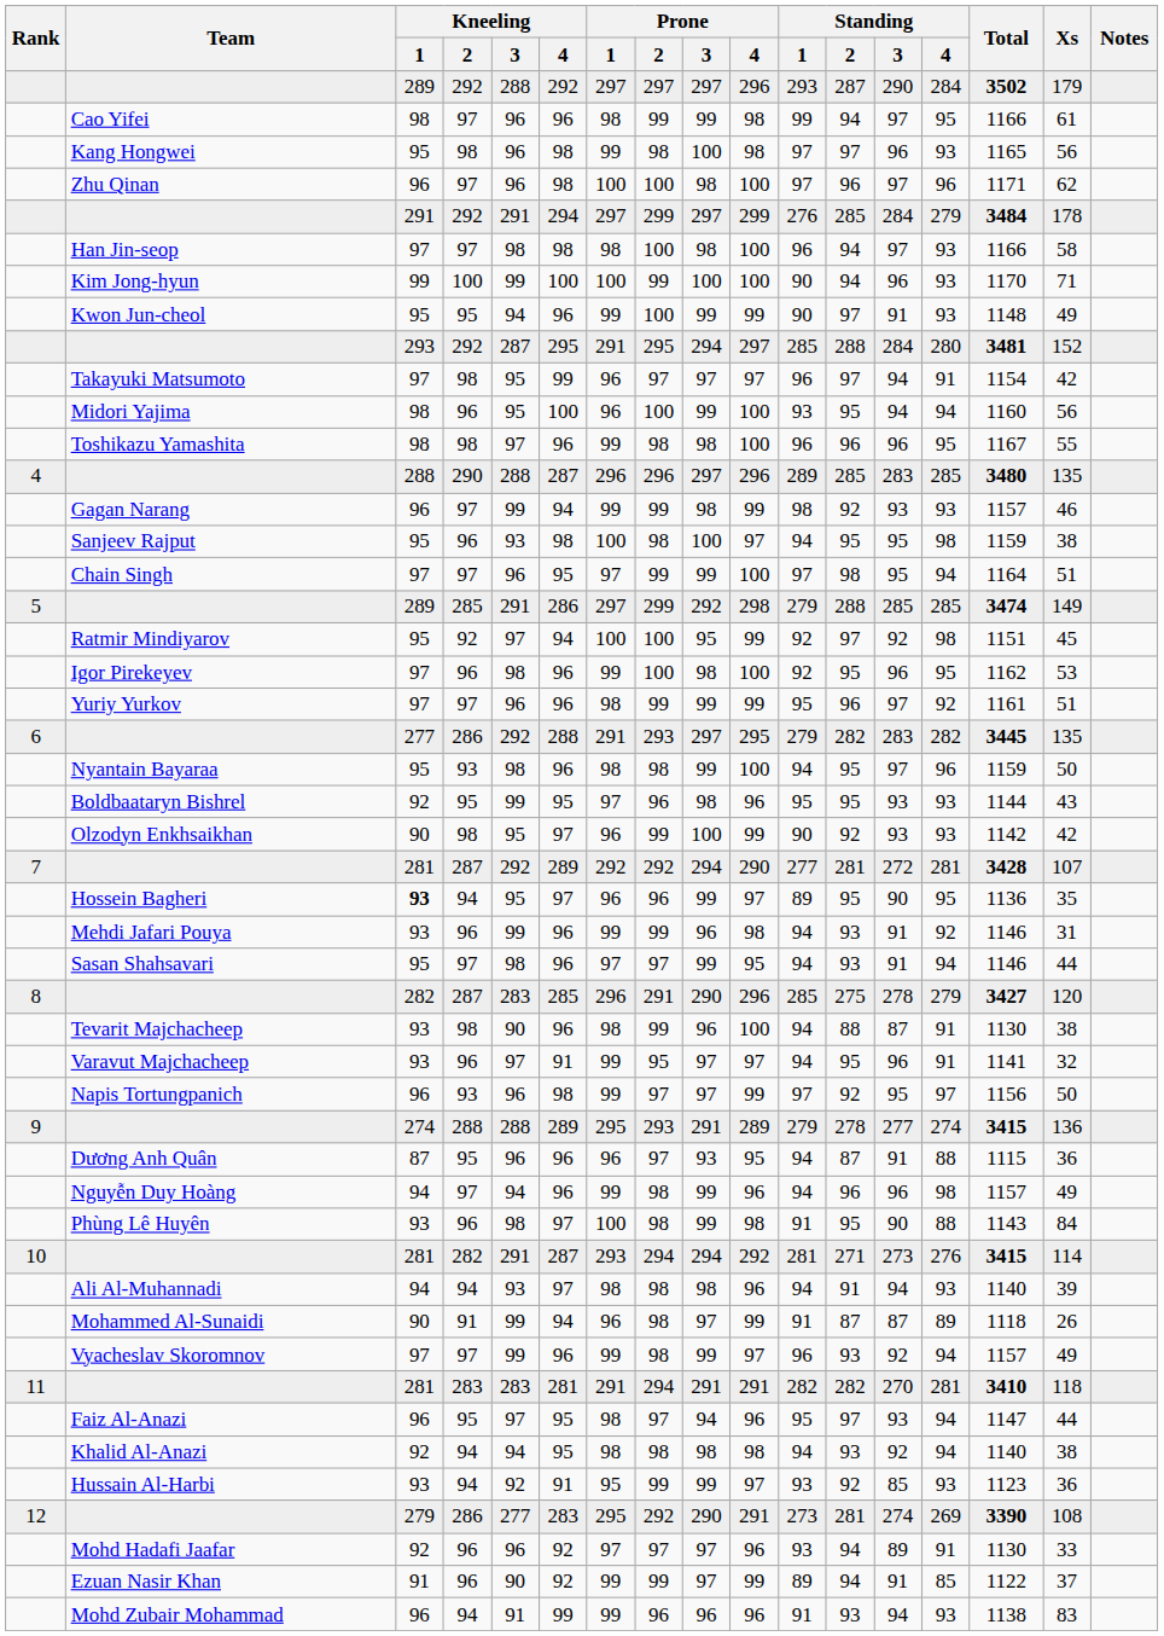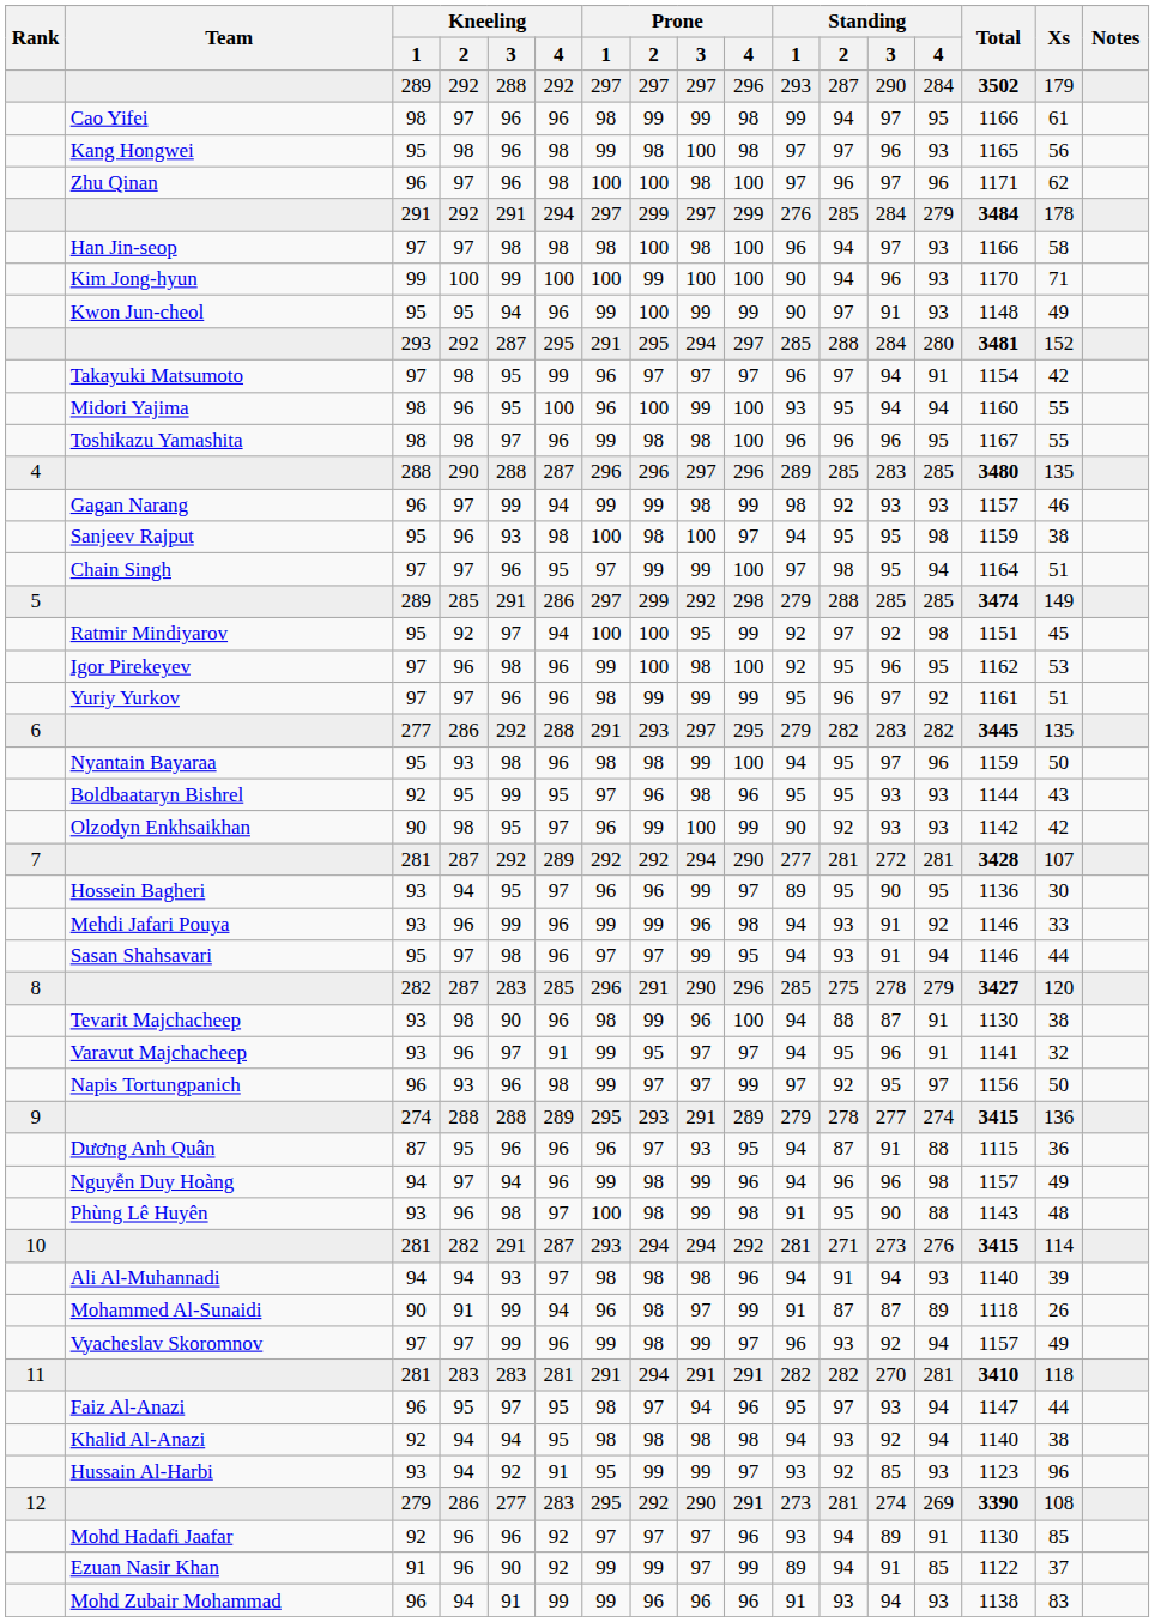 <table class="wikitable" style="text-align:center">
 <tr>
 <th rowspan=2 width=40>Rank</th>
 <th rowspan=2 width=250>Team</th>
 <th colspan=4>Kneeling</th>
 <th colspan=4>Prone</th>
 <th colspan=4>Standing</th>
 <th rowspan=2 width=50>Total</th>
 <th rowspan=2 width=30>Xs</th>
 <th rowspan=2 width=45>Notes</th>
 </tr>
 <tr>
 <th width=30>1</th>
 <th width=30>2</th>
 <th width=30>3</th>
 <th width=30>4</th>
 <th width=30>1</th>
 <th width=30>2</th>
 <th width=30>3</th>
 <th width=30>4</th>
 <th width=30>1</th>
 <th width=30>2</th>
 <th width=30>3</th>
 <th width=30>4</th>
 </tr>
 <tr bgcolor=eeeeee>
 <td></td>
 <td align=left></td>
 <td>289</td>
 <td>292</td>
 <td>288</td>
 <td>292</td>
 <td>297</td>
 <td>297</td>
 <td>297</td>
 <td>296</td>
 <td>293</td>
 <td>287</td>
 <td>290</td>
 <td>284</td>
 <td><strong>3502</strong></td>
 <td>179</td>
 <td></td>
 </tr>
 <tr>
 <td></td>
 <td align=left><a href='#'>Cao Yifei</a></td>
 <td>98</td>
 <td>97</td>
 <td>96</td>
 <td>96</td>
 <td>98</td>
 <td>99</td>
 <td>99</td>
 <td>98</td>
 <td>99</td>
 <td>94</td>
 <td>97</td>
 <td>95</td>
 <td>1166</td>
 <td>61</td>
 <td></td>
 </tr>
 <tr>
 <td></td>
 <td align=left><a href='#'>Kang Hongwei</a></td>
 <td>95</td>
 <td>98</td>
 <td>96</td>
 <td>98</td>
 <td>99</td>
 <td>98</td>
 <td>100</td>
 <td>98</td>
 <td>97</td>
 <td>97</td>
 <td>96</td>
 <td>93</td>
 <td>1165</td>
 <td>56</td>
 <td></td>
 </tr>
 <tr>
 <td></td>
 <td align=left><a href='#'>Zhu Qinan</a></td>
 <td>96</td>
 <td>97</td>
 <td>96</td>
 <td>98</td>
 <td>100</td>
 <td>100</td>
 <td>98</td>
 <td>100</td>
 <td>97</td>
 <td>96</td>
 <td>97</td>
 <td>96</td>
 <td>1171</td>
 <td>62</td>
 <td></td>
 </tr>
 <tr bgcolor=eeeeee>
 <td></td>
 <td align=left></td>
 <td>291</td>
 <td>292</td>
 <td>291</td>
 <td>294</td>
 <td>297</td>
 <td>299</td>
 <td>297</td>
 <td>299</td>
 <td>276</td>
 <td>285</td>
 <td>284</td>
 <td>279</td>
 <td><strong>3484</strong></td>
 <td>178</td>
 <td></td>
 </tr>
 <tr>
 <td></td>
 <td align=left><a href='#'>Han Jin-seop</a></td>
 <td>97</td>
 <td>97</td>
 <td>98</td>
 <td>98</td>
 <td>98</td>
 <td>100</td>
 <td>98</td>
 <td>100</td>
 <td>96</td>
 <td>94</td>
 <td>97</td>
 <td>93</td>
 <td>1166</td>
 <td>58</td>
 <td></td>
 </tr>
 <tr>
 <td></td>
 <td align=left><a href='#'>Kim Jong-hyun</a></td>
 <td>99</td>
 <td>100</td>
 <td>99</td>
 <td>100</td>
 <td>100</td>
 <td>99</td>
 <td>100</td>
 <td>100</td>
 <td>90</td>
 <td>94</td>
 <td>96</td>
 <td>93</td>
 <td>1170</td>
 <td>71</td>
 <td></td>
 </tr>
 <tr>
 <td></td>
 <td align=left><a href='#'>Kwon Jun-cheol</a></td>
 <td>95</td>
 <td>95</td>
 <td>94</td>
 <td>96</td>
 <td>99</td>
 <td>100</td>
 <td>99</td>
 <td>99</td>
 <td>90</td>
 <td>97</td>
 <td>91</td>
 <td>93</td>
 <td>1148</td>
 <td>49</td>
 <td></td>
 </tr>
 <tr bgcolor=eeeeee>
 <td></td>
 <td align=left></td>
 <td>293</td>
 <td>292</td>
 <td>287</td>
 <td>295</td>
 <td>291</td>
 <td>295</td>
 <td>294</td>
 <td>297</td>
 <td>285</td>
 <td>288</td>
 <td>284</td>
 <td>280</td>
 <td><strong>3481</strong></td>
 <td>152</td>
 <td></td>
 </tr>
 <tr>
 <td></td>
 <td align=left><a href='#'>Takayuki Matsumoto</a></td>
 <td>97</td>
 <td>98</td>
 <td>95</td>
 <td>99</td>
 <td>96</td>
 <td>97</td>
 <td>97</td>
 <td>97</td>
 <td>96</td>
 <td>97</td>
 <td>94</td>
 <td>91</td>
 <td>1154</td>
 <td>42</td>
 <td></td>
 </tr>
 <tr>
 <td></td>
 <td align=left><a href='#'>Midori Yajima</a></td>
 <td>98</td>
 <td>96</td>
 <td>95</td>
 <td>100</td>
 <td>96</td>
 <td>100</td>
 <td>99</td>
 <td>100</td>
 <td>93</td>
 <td>95</td>
 <td>94</td>
 <td>94</td>
 <td>1160</td>
-<td>56</td>
+<td>55</td>
 <td></td>
 </tr>
 <tr>
 <td></td>
 <td align=left><a href='#'>Toshikazu Yamashita</a></td>
 <td>98</td>
 <td>98</td>
 <td>97</td>
 <td>96</td>
 <td>99</td>
 <td>98</td>
 <td>98</td>
 <td>100</td>
 <td>96</td>
 <td>96</td>
 <td>96</td>
 <td>95</td>
 <td>1167</td>
 <td>55</td>
 <td></td>
 </tr>
 <tr bgcolor=eeeeee>
 <td>4</td>
 <td align=left></td>
 <td>288</td>
 <td>290</td>
 <td>288</td>
 <td>287</td>
 <td>296</td>
 <td>296</td>
 <td>297</td>
 <td>296</td>
 <td>289</td>
 <td>285</td>
 <td>283</td>
 <td>285</td>
 <td><strong>3480</strong></td>
 <td>135</td>
 <td></td>
 </tr>
 <tr>
 <td></td>
 <td align=left><a href='#'>Gagan Narang</a></td>
 <td>96</td>
 <td>97</td>
 <td>99</td>
 <td>94</td>
 <td>99</td>
 <td>99</td>
 <td>98</td>
 <td>99</td>
 <td>98</td>
 <td>92</td>
 <td>93</td>
 <td>93</td>
 <td>1157</td>
 <td>46</td>
 <td></td>
 </tr>
 <tr>
 <td></td>
 <td align=left><a href='#'>Sanjeev Rajput</a></td>
 <td>95</td>
 <td>96</td>
 <td>93</td>
 <td>98</td>
 <td>100</td>
 <td>98</td>
 <td>100</td>
 <td>97</td>
 <td>94</td>
 <td>95</td>
 <td>95</td>
 <td>98</td>
 <td>1159</td>
 <td>38</td>
 <td></td>
 </tr>
 <tr>
 <td></td>
 <td align=left><a href='#'>Chain Singh</a></td>
 <td>97</td>
 <td>97</td>
 <td>96</td>
 <td>95</td>
 <td>97</td>
 <td>99</td>
 <td>99</td>
 <td>100</td>
 <td>97</td>
 <td>98</td>
 <td>95</td>
 <td>94</td>
 <td>1164</td>
 <td>51</td>
 <td></td>
 </tr>
 <tr bgcolor=eeeeee>
 <td>5</td>
 <td align=left></td>
 <td>289</td>
 <td>285</td>
 <td>291</td>
 <td>286</td>
 <td>297</td>
 <td>299</td>
 <td>292</td>
 <td>298</td>
 <td>279</td>
 <td>288</td>
 <td>285</td>
 <td>285</td>
 <td><strong>3474</strong></td>
 <td>149</td>
 <td></td>
 </tr>
 <tr>
 <td></td>
 <td align=left><a href='#'>Ratmir Mindiyarov</a></td>
 <td>95</td>
 <td>92</td>
 <td>97</td>
 <td>94</td>
 <td>100</td>
 <td>100</td>
 <td>95</td>
 <td>99</td>
 <td>92</td>
 <td>97</td>
 <td>92</td>
 <td>98</td>
 <td>1151</td>
 <td>45</td>
 <td></td>
 </tr>
 <tr>
 <td></td>
 <td align=left><a href='#'>Igor Pirekeyev</a></td>
 <td>97</td>
 <td>96</td>
 <td>98</td>
 <td>96</td>
 <td>99</td>
 <td>100</td>
 <td>98</td>
 <td>100</td>
 <td>92</td>
 <td>95</td>
 <td>96</td>
 <td>95</td>
 <td>1162</td>
 <td>53</td>
 <td></td>
 </tr>
 <tr>
 <td></td>
 <td align=left><a href='#'>Yuriy Yurkov</a></td>
 <td>97</td>
 <td>97</td>
 <td>96</td>
 <td>96</td>
 <td>98</td>
 <td>99</td>
 <td>99</td>
 <td>99</td>
 <td>95</td>
 <td>96</td>
 <td>97</td>
 <td>92</td>
 <td>1161</td>
 <td>51</td>
 <td></td>
 </tr>
 <tr bgcolor=eeeeee>
 <td>6</td>
 <td align=left></td>
 <td>277</td>
 <td>286</td>
 <td>292</td>
 <td>288</td>
 <td>291</td>
 <td>293</td>
 <td>297</td>
 <td>295</td>
 <td>279</td>
 <td>282</td>
 <td>283</td>
 <td>282</td>
 <td><strong>3445</strong></td>
 <td>135</td>
 <td></td>
 </tr>
 <tr>
 <td></td>
 <td align=left><a href='#'>Nyantain Bayaraa</a></td>
 <td>95</td>
 <td>93</td>
 <td>98</td>
 <td>96</td>
 <td>98</td>
 <td>98</td>
 <td>99</td>
 <td>100</td>
 <td>94</td>
 <td>95</td>
 <td>97</td>
 <td>96</td>
 <td>1159</td>
 <td>50</td>
 <td></td>
 </tr>
 <tr>
 <td></td>
 <td align=left><a href='#'>Boldbaataryn Bishrel</a></td>
 <td>92</td>
 <td>95</td>
 <td>99</td>
 <td>95</td>
 <td>97</td>
 <td>96</td>
 <td>98</td>
 <td>96</td>
 <td>95</td>
 <td>95</td>
 <td>93</td>
 <td>93</td>
 <td>1144</td>
 <td>43</td>
 <td></td>
 </tr>
 <tr>
 <td></td>
 <td align=left><a href='#'>Olzodyn Enkhsaikhan</a></td>
 <td>90</td>
 <td>98</td>
 <td>95</td>
 <td>97</td>
 <td>96</td>
 <td>99</td>
 <td>100</td>
 <td>99</td>
 <td>90</td>
 <td>92</td>
 <td>93</td>
 <td>93</td>
 <td>1142</td>
 <td>42</td>
 <td></td>
 </tr>
 <tr bgcolor=eeeeee>
 <td>7</td>
 <td align=left></td>
 <td>281</td>
 <td>287</td>
 <td>292</td>
 <td>289</td>
 <td>292</td>
 <td>292</td>
 <td>294</td>
 <td>290</td>
 <td>277</td>
 <td>281</td>
 <td>272</td>
 <td>281</td>
 <td><strong>3428</strong></td>
 <td>107</td>
 <td></td>
 </tr>
 <tr>
 <td></td>
 <td align=left><a href='#'>Hossein Bagheri</a></td>
-<td><strong>93</strong></td>
+<td>93</td>
 <td>94</td>
 <td>95</td>
 <td>97</td>
 <td>96</td>
 <td>96</td>
 <td>99</td>
 <td>97</td>
 <td>89</td>
 <td>95</td>
 <td>90</td>
 <td>95</td>
 <td>1136</td>
-<td>35</td>
+<td>30</td>
 <td></td>
 </tr>
 <tr>
 <td></td>
 <td align=left><a href='#'>Mehdi Jafari Pouya</a></td>
 <td>93</td>
 <td>96</td>
 <td>99</td>
 <td>96</td>
 <td>99</td>
 <td>99</td>
 <td>96</td>
 <td>98</td>
 <td>94</td>
 <td>93</td>
 <td>91</td>
 <td>92</td>
 <td>1146</td>
-<td>31</td>
+<td>33</td>
 <td></td>
 </tr>
 <tr>
 <td></td>
 <td align=left><a href='#'>Sasan Shahsavari</a></td>
 <td>95</td>
 <td>97</td>
 <td>98</td>
 <td>96</td>
 <td>97</td>
 <td>97</td>
 <td>99</td>
 <td>95</td>
 <td>94</td>
 <td>93</td>
 <td>91</td>
 <td>94</td>
 <td>1146</td>
 <td>44</td>
 <td></td>
 </tr>
 <tr bgcolor=eeeeee>
 <td>8</td>
 <td align=left></td>
 <td>282</td>
 <td>287</td>
 <td>283</td>
 <td>285</td>
 <td>296</td>
 <td>291</td>
 <td>290</td>
 <td>296</td>
 <td>285</td>
 <td>275</td>
 <td>278</td>
 <td>279</td>
 <td><strong>3427</strong></td>
 <td>120</td>
 <td></td>
 </tr>
 <tr>
 <td></td>
 <td align=left><a href='#'>Tevarit Majchacheep</a></td>
 <td>93</td>
 <td>98</td>
 <td>90</td>
 <td>96</td>
 <td>98</td>
 <td>99</td>
 <td>96</td>
 <td>100</td>
 <td>94</td>
 <td>88</td>
 <td>87</td>
 <td>91</td>
 <td>1130</td>
 <td>38</td>
 <td></td>
 </tr>
 <tr>
 <td></td>
 <td align=left><a href='#'>Varavut Majchacheep</a></td>
 <td>93</td>
 <td>96</td>
 <td>97</td>
 <td>91</td>
 <td>99</td>
 <td>95</td>
 <td>97</td>
 <td>97</td>
 <td>94</td>
 <td>95</td>
 <td>96</td>
 <td>91</td>
 <td>1141</td>
 <td>32</td>
 <td></td>
 </tr>
 <tr>
 <td></td>
 <td align=left><a href='#'>Napis Tortungpanich</a></td>
 <td>96</td>
 <td>93</td>
 <td>96</td>
 <td>98</td>
 <td>99</td>
 <td>97</td>
 <td>97</td>
 <td>99</td>
 <td>97</td>
 <td>92</td>
 <td>95</td>
 <td>97</td>
 <td>1156</td>
 <td>50</td>
 <td></td>
 </tr>
 <tr bgcolor=eeeeee>
 <td>9</td>
 <td align=left></td>
 <td>274</td>
 <td>288</td>
 <td>288</td>
 <td>289</td>
 <td>295</td>
 <td>293</td>
 <td>291</td>
 <td>289</td>
 <td>279</td>
 <td>278</td>
 <td>277</td>
 <td>274</td>
 <td><strong>3415</strong></td>
 <td>136</td>
 <td></td>
 </tr>
 <tr>
 <td></td>
 <td align=left><a href='#'>Dương Anh Quân</a></td>
 <td>87</td>
 <td>95</td>
 <td>96</td>
 <td>96</td>
 <td>96</td>
 <td>97</td>
 <td>93</td>
 <td>95</td>
 <td>94</td>
 <td>87</td>
 <td>91</td>
 <td>88</td>
 <td>1115</td>
 <td>36</td>
 <td></td>
 </tr>
 <tr>
 <td></td>
 <td align=left><a href='#'>Nguyễn Duy Hoàng</a></td>
 <td>94</td>
 <td>97</td>
 <td>94</td>
 <td>96</td>
 <td>99</td>
 <td>98</td>
 <td>99</td>
 <td>96</td>
 <td>94</td>
 <td>96</td>
 <td>96</td>
 <td>98</td>
 <td>1157</td>
 <td>49</td>
 <td></td>
 </tr>
 <tr>
 <td></td>
 <td align=left><a href='#'>Phùng Lê Huyên</a></td>
 <td>93</td>
 <td>96</td>
 <td>98</td>
 <td>97</td>
 <td>100</td>
 <td>98</td>
 <td>99</td>
 <td>98</td>
 <td>91</td>
 <td>95</td>
 <td>90</td>
 <td>88</td>
 <td>1143</td>
-<td>84</td>
+<td>48</td>
 <td></td>
 </tr>
 <tr bgcolor=eeeeee>
 <td>10</td>
 <td align=left></td>
 <td>281</td>
 <td>282</td>
 <td>291</td>
 <td>287</td>
 <td>293</td>
 <td>294</td>
 <td>294</td>
 <td>292</td>
 <td>281</td>
 <td>271</td>
 <td>273</td>
 <td>276</td>
 <td><strong>3415</strong></td>
 <td>114</td>
 <td></td>
 </tr>
 <tr>
 <td></td>
 <td align=left><a href='#'>Ali Al-Muhannadi</a></td>
 <td>94</td>
 <td>94</td>
 <td>93</td>
 <td>97</td>
 <td>98</td>
 <td>98</td>
 <td>98</td>
 <td>96</td>
 <td>94</td>
 <td>91</td>
 <td>94</td>
 <td>93</td>
 <td>1140</td>
 <td>39</td>
 <td></td>
 </tr>
 <tr>
 <td></td>
 <td align=left><a href='#'>Mohammed Al-Sunaidi</a></td>
 <td>90</td>
 <td>91</td>
 <td>99</td>
 <td>94</td>
 <td>96</td>
 <td>98</td>
 <td>97</td>
 <td>99</td>
 <td>91</td>
 <td>87</td>
 <td>87</td>
 <td>89</td>
 <td>1118</td>
 <td>26</td>
 <td></td>
 </tr>
 <tr>
 <td></td>
 <td align=left><a href='#'>Vyacheslav Skoromnov</a></td>
 <td>97</td>
 <td>97</td>
 <td>99</td>
 <td>96</td>
 <td>99</td>
 <td>98</td>
 <td>99</td>
 <td>97</td>
 <td>96</td>
 <td>93</td>
 <td>92</td>
 <td>94</td>
 <td>1157</td>
 <td>49</td>
 <td></td>
 </tr>
 <tr bgcolor=eeeeee>
 <td>11</td>
 <td align=left></td>
 <td>281</td>
 <td>283</td>
 <td>283</td>
 <td>281</td>
 <td>291</td>
 <td>294</td>
 <td>291</td>
 <td>291</td>
 <td>282</td>
 <td>282</td>
 <td>270</td>
 <td>281</td>
 <td><strong>3410</strong></td>
 <td>118</td>
 <td></td>
 </tr>
 <tr>
 <td></td>
 <td align=left><a href='#'>Faiz Al-Anazi</a></td>
 <td>96</td>
 <td>95</td>
 <td>97</td>
 <td>95</td>
 <td>98</td>
 <td>97</td>
 <td>94</td>
 <td>96</td>
 <td>95</td>
 <td>97</td>
 <td>93</td>
 <td>94</td>
 <td>1147</td>
 <td>44</td>
 <td></td>
 </tr>
 <tr>
 <td></td>
 <td align=left><a href='#'>Khalid Al-Anazi</a></td>
 <td>92</td>
 <td>94</td>
 <td>94</td>
 <td>95</td>
 <td>98</td>
 <td>98</td>
 <td>98</td>
 <td>98</td>
 <td>94</td>
 <td>93</td>
 <td>92</td>
 <td>94</td>
 <td>1140</td>
 <td>38</td>
 <td></td>
 </tr>
 <tr>
 <td></td>
 <td align=left><a href='#'>Hussain Al-Harbi</a></td>
 <td>93</td>
 <td>94</td>
 <td>92</td>
 <td>91</td>
 <td>95</td>
 <td>99</td>
 <td>99</td>
 <td>97</td>
 <td>93</td>
 <td>92</td>
 <td>85</td>
 <td>93</td>
 <td>1123</td>
-<td>36</td>
+<td>96</td>
 <td></td>
 </tr>
 <tr bgcolor=eeeeee>
 <td>12</td>
 <td align=left></td>
 <td>279</td>
 <td>286</td>
 <td>277</td>
 <td>283</td>
 <td>295</td>
 <td>292</td>
 <td>290</td>
 <td>291</td>
 <td>273</td>
 <td>281</td>
 <td>274</td>
 <td>269</td>
 <td><strong>3390</strong></td>
 <td>108</td>
 <td></td>
 </tr>
 <tr>
 <td></td>
 <td align=left><a href='#'>Mohd Hadafi Jaafar</a></td>
 <td>92</td>
 <td>96</td>
 <td>96</td>
 <td>92</td>
 <td>97</td>
 <td>97</td>
 <td>97</td>
 <td>96</td>
 <td>93</td>
 <td>94</td>
 <td>89</td>
 <td>91</td>
 <td>1130</td>
-<td>33</td>
+<td>85</td>
 <td></td>
 </tr>
 <tr>
 <td></td>
 <td align=left><a href='#'>Ezuan Nasir Khan</a></td>
 <td>91</td>
 <td>96</td>
 <td>90</td>
 <td>92</td>
 <td>99</td>
 <td>99</td>
 <td>97</td>
 <td>99</td>
 <td>89</td>
 <td>94</td>
 <td>91</td>
 <td>85</td>
 <td>1122</td>
 <td>37</td>
 <td></td>
 </tr>
 <tr>
 <td></td>
 <td align=left><a href='#'>Mohd Zubair Mohammad</a></td>
 <td>96</td>
 <td>94</td>
 <td>91</td>
 <td>99</td>
 <td>99</td>
 <td>96</td>
 <td>96</td>
 <td>96</td>
 <td>91</td>
 <td>93</td>
 <td>94</td>
 <td>93</td>
 <td>1138</td>
 <td>83</td>
 <td></td>
 </tr>
 </table>
